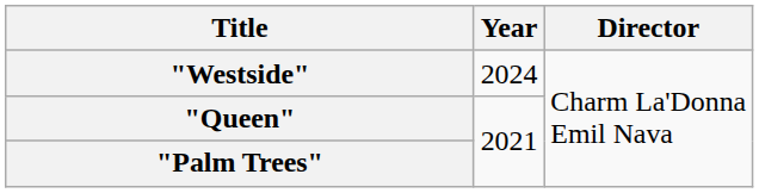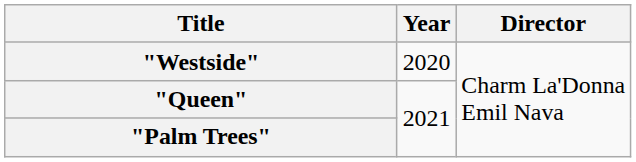 <table class="wikitable plainrowheaders">
 <tr>
 <th scope="col" style="width:16em;">Title</th>
 <th scope="col">Year</th>
 <th scope="col">Director</th>
 </tr>
 <tr>
 <th scope="row">"Westside"</th>
-<td>2024</td>
+<td>2020</td>
 <td rowspan="3">Charm La'Donna<br>Emil Nava</td>
 </tr>
 <tr>
 <th scope="row">"Queen"</th>
 <td rowspan="2">2021</td>
 </tr>
 <tr>
 <th scope="row">"Palm Trees"</th>
 </tr>
 </table>
